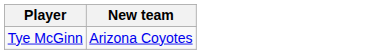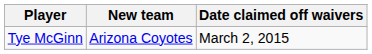 <table class="wikitable">
 <tr>
 <th>Player</th>
 <th>New team</th>
+<th>Date claimed off waivers</th>
 </tr>
 <tr>
 <td><a href='#'>Tye McGinn</a></td>
 <td><a href='#'>Arizona Coyotes</a></td>
+<td>March 2, 2015</td>
 </tr>
 </table>
